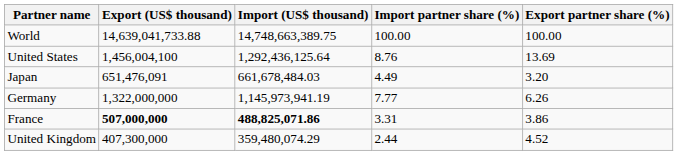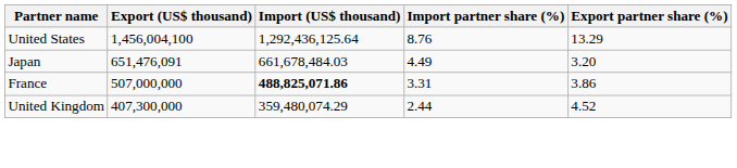 <table class="wikitable">
 <tr>
 <th>Partner name</th>
 <th>Export (US$ thousand)</th>
 <th>Import (US$ thousand)</th>
 <th>Import partner share (%)</th>
 <th>Export partner share (%)</th>
 </tr>
 <tr>
-<td>World</td>
-<td>14,639,041,733.88</td>
-<td>14,748,663,389.75</td>
-<td>100.00</td>
-<td>100.00</td>
-</tr>
-<tr>
 <td>United States</td>
 <td>1,456,004,100</td>
 <td>1,292,436,125.64</td>
 <td>8.76</td>
-<td>13.69</td>
+<td>13.29</td>
 </tr>
 <tr>
 <td>Japan</td>
 <td>651,476,091</td>
 <td>661,678,484.03</td>
 <td>4.49</td>
 <td>3.20</td>
 </tr>
 <tr>
-<td>Germany</td>
-<td>1,322,000,000</td>
-<td>1,145,973,941.19</td>
-<td>7.77</td>
-<td>6.26</td>
-</tr>
-<tr>
 <td>France</td>
-<td><strong>507,000,000</strong></td>
+<td>507,000,000</td>
 <td><strong>488,825,071.86</strong></td>
 <td>3.31</td>
 <td>3.86</td>
 </tr>
 <tr>
 <td>United Kingdom</td>
 <td>407,300,000</td>
 <td>359,480,074.29</td>
 <td>2.44</td>
 <td>4.52</td>
 </tr>
 </table>
